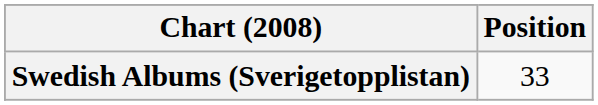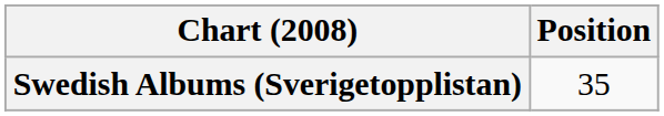 <table class="wikitable plainrowheaders" style="text-align:center">
 <tr>
 <th scope="col">Chart (2008)</th>
 <th scope="col">Position</th>
 </tr>
 <tr>
 <th scope="row">Swedish Albums (Sverigetopplistan)</th>
-<td>33</td>
+<td>35</td>
 </tr>
 </table>
